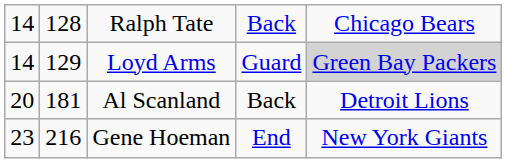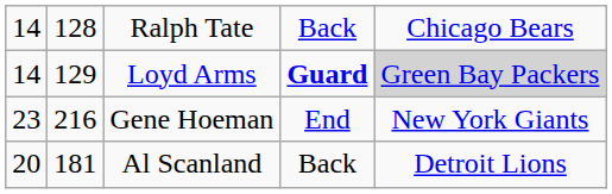 <table class="wikitable" style="text-align:center">
 <tr>
 <td>14</td>
 <td>128</td>
 <td>Ralph Tate</td>
 <td><a href='#'>Back</a></td>
 <td><a href='#'>Chicago Bears</a></td>
 </tr>
 <tr>
 <td>14</td>
 <td>129</td>
 <td><a href='#'>Loyd Arms</a></td>
-<td><a href='#'>Guard</a></td>
+<td><strong><a href='#'>Guard</a></strong></td>
 <td style="background: lightgrey;"><a href='#'>Green Bay Packers</a></td>
+</tr>
+<tr>
+<td>23</td>
+<td>216</td>
+<td>Gene Hoeman</td>
+<td><a href='#'>End</a></td>
+<td><a href='#'>New York Giants</a></td>
 </tr>
 <tr>
 <td>20</td>
 <td>181</td>
 <td>Al Scanland</td>
 <td>Back</td>
 <td><a href='#'>Detroit Lions</a></td>
 </tr>
-<tr>
-<td>23</td>
-<td>216</td>
-<td>Gene Hoeman</td>
-<td><a href='#'>End</a></td>
-<td><a href='#'>New York Giants</a></td>
-</tr>
 </table>
